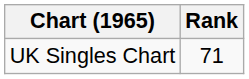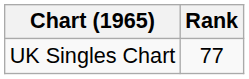 <table class="wikitable">
 <tr>
 <th align="left">Chart (1965)</th>
 <th style="text-align:center;">Rank</th>
 </tr>
 <tr>
 <td>UK Singles Chart</td>
-<td style="text-align:center;">71</td>
+<td style="text-align:center;">77</td>
 </tr>
 </table>
